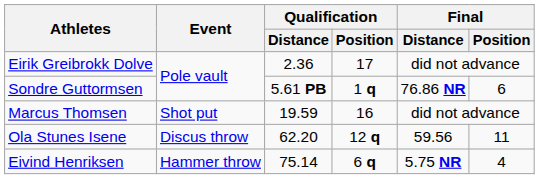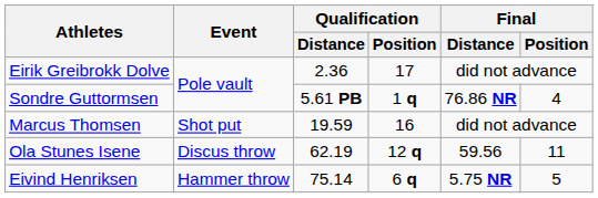 <table class=wikitable style="font-size:90%">
 <tr>
 <th rowspan="2">Athletes</th>
 <th rowspan="2">Event</th>
 <th colspan="2">Qualification</th>
 <th colspan="2">Final</th>
 </tr>
 <tr style="font-size:95%">
 <th>Distance</th>
 <th>Position</th>
 <th>Distance</th>
 <th>Position</th>
 </tr>
 <tr>
 <td><a href='#'>Eirik Greibrokk Dolve</a></td>
 <td rowspan=2><a href='#'>Pole vault</a></td>
 <td align=center>2.36</td>
 <td align=center>17</td>
 <td align=center colspan=2>did not advance</td>
 </tr>
 <tr>
 <td><a href='#'>Sondre Guttormsen</a></td>
 <td align=center>5.61 <strong>PB</strong></td>
 <td align=center>1 <strong>q</strong></td>
 <td align=center>76.86 <strong><a href='#'>NR</a></strong></td>
-<td align=center>6</td>
+<td align=center>4</td>
 </tr>
 <tr>
 <td><a href='#'>Marcus Thomsen</a></td>
 <td><a href='#'>Shot put</a></td>
 <td align=center>19.59</td>
 <td align=center>16</td>
 <td align=center colspan=2>did not advance</td>
 </tr>
 <tr>
 <td><a href='#'>Ola Stunes Isene</a></td>
 <td><a href='#'>Discus throw</a></td>
-<td align=center>62.20</td>
+<td align=center>62.19</td>
 <td align=center>12 <strong>q</strong></td>
 <td align=center>59.56</td>
 <td align=center>11</td>
 </tr>
 <tr>
 <td><a href='#'>Eivind Henriksen</a></td>
 <td><a href='#'>Hammer throw</a></td>
 <td align=center>75.14</td>
 <td align=center>6 <strong>q</strong></td>
 <td align=center>5.75 <strong><a href='#'>NR</a></strong></td>
-<td align=center>4</td>
+<td align=center>5</td>
 </tr>
 </table>
